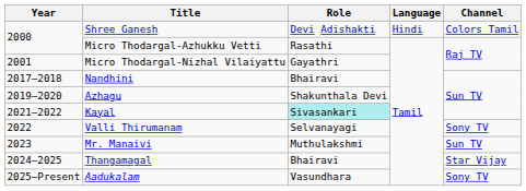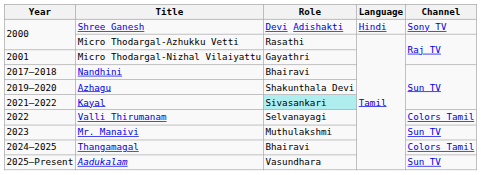 <table class="wikitable">
 <tr style="background:#ccc; text-align:center;">
 <th>Year</th>
 <th>Title</th>
 <th>Role</th>
 <th>Language</th>
 <th>Channel</th>
 </tr>
 <tr>
 <td rowspan=2>2000</td>
 <td><a href='#'>Shree Ganesh</a></td>
 <td><a href='#'>Devi</a> <a href='#'>Adishakti</a></td>
 <td><a href='#'>Hindi</a></td>
-<td><a href='#'>Colors Tamil</a></td>
+<td><a href='#'>Sony TV</a></td>
 </tr>
 <tr>
 <td>Micro Thodargal-Azhukku Vetti</td>
 <td>Rasathi</td>
 <td rowspan=9><a href='#'>Tamil</a></td>
 <td rowspan=2><a href='#'>Raj TV</a></td>
 </tr>
 <tr>
 <td>2001</td>
 <td>Micro Thodargal-Nizhal Vilaiyattu</td>
 <td>Gayathri</td>
 </tr>
 <tr>
 <td>2017–2018</td>
 <td><a href='#'>Nandhini</a></td>
 <td>Bhairavi</td>
 <td rowspan=3><a href='#'>Sun TV</a></td>
 </tr>
 <tr>
 <td>2019–2020</td>
 <td><a href='#'>Azhagu</a></td>
 <td>Shakunthala Devi</td>
 </tr>
 <tr>
 <td>2021–2022</td>
 <td><a href='#'>Kayal</a></td>
 <td style="background: paleturquoise;">Sivasankari</td>
 </tr>
 <tr>
 <td>2022</td>
 <td><a href='#'>Valli Thirumanam</a></td>
 <td>Selvanayagi</td>
-<td><a href='#'>Sony TV</a></td>
+<td><a href='#'>Colors Tamil</a></td>
 </tr>
 <tr>
 <td>2023</td>
 <td><a href='#'>Mr. Manaivi</a></td>
 <td>Muthulakshmi</td>
 <td><a href='#'>Sun TV</a></td>
 </tr>
 <tr>
 <td>2024–2025</td>
 <td><a href='#'>Thangamagal</a></td>
 <td>Bhairavi</td>
-<td><a href='#'>Star Vijay</a></td>
+<td><a href='#'>Colors Tamil</a></td>
 </tr>
 <tr>
 <td>2025–Present</td>
 <td><em><a href='#'>Aadukalam</a></em></td>
 <td>Vasundhara</td>
-<td><a href='#'>Sony TV</a></td>
+<td><a href='#'>Sun TV</a></td>
 </tr>
 </table>
